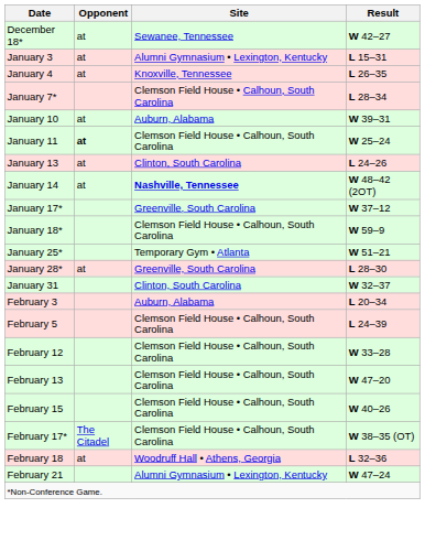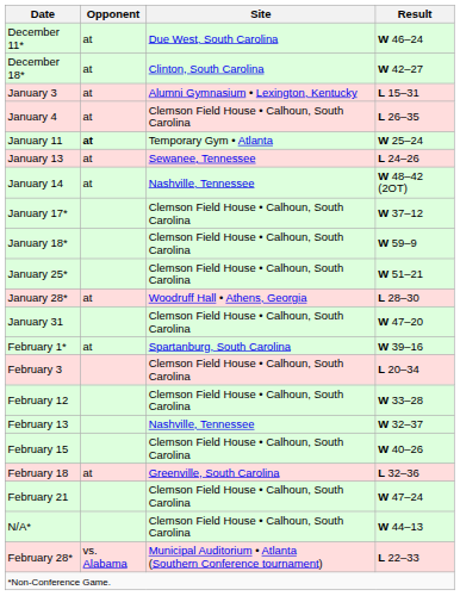 <table class="wikitable" style="font-size:95%;">
 <tr>
 <th>Date</th>
 <th>Opponent</th>
 <th>Site</th>
 <th>Result</th>
 </tr>
 <tr style="background: #ddffdd;">
+<td>December 11*</td>
+<td>at </td>
+<td><a href='#'>Due West, South Carolina</a></td>
+<td><strong>W</strong> 46–24</td>
+</tr>
+<tr style="background: #ddffdd;">
 <td>December 18*</td>
 <td>at </td>
-<td><a href='#'>Sewanee, Tennessee</a></td>
+<td><a href='#'>Clinton, South Carolina</a></td>
 <td><strong>W</strong> 42–27</td>
 </tr>
 <tr style="background: #ffdddd;">
 <td>January 3</td>
 <td>at </td>
 <td><a href='#'>Alumni Gymnasium</a> • <a href='#'>Lexington, Kentucky</a></td>
 <td><strong>L</strong> 15–31</td>
 </tr>
 <tr style="background: #ffdddd;">
 <td>January 4</td>
 <td>at </td>
-<td><a href='#'>Knoxville, Tennessee</a></td>
+<td>Clemson Field House • Calhoun, South Carolina</td>
 <td><strong>L</strong> 26–35</td>
-</tr>
-<tr style="background: #ffdddd;">
-<td>January 7*</td>
-<td></td>
-<td>Clemson Field House • <a href='#'>Calhoun, South Carolina</a></td>
-<td><strong>L</strong> 28–34</td>
-</tr>
-<tr style="background: #ddffdd;">
-<td>January 10</td>
-<td>at </td>
-<td><a href='#'>Auburn, Alabama</a></td>
-<td><strong>W</strong> 39–31</td>
 </tr>
 <tr style="background: #ddffdd;">
 <td>January 11</td>
 <td><strong>at </strong></td>
-<td>Clemson Field House • Calhoun, South Carolina</td>
+<td>Temporary Gym • <a href='#'>Atlanta</a></td>
 <td><strong>W</strong> 25–24</td>
 </tr>
 <tr style="background: #ffdddd;">
 <td>January 13</td>
 <td>at </td>
-<td><a href='#'>Clinton, South Carolina</a></td>
+<td><a href='#'>Sewanee, Tennessee</a></td>
 <td><strong>L</strong> 24–26</td>
 </tr>
 <tr style="background: #ddffdd;">
 <td>January 14</td>
 <td>at </td>
-<td><strong><a href='#'>Nashville, Tennessee</a></strong></td>
+<td><a href='#'>Nashville, Tennessee</a></td>
 <td><strong>W</strong> 48–42 (2OT)</td>
 </tr>
 <tr style="background: #ddffdd;">
 <td>January 17*</td>
 <td></td>
-<td><a href='#'>Greenville, South Carolina</a></td>
+<td>Clemson Field House • Calhoun, South Carolina</td>
 <td><strong>W</strong> 37–12</td>
 </tr>
 <tr style="background: #ddffdd;">
 <td>January 18*</td>
 <td></td>
 <td>Clemson Field House • Calhoun, South Carolina</td>
 <td><strong>W</strong> 59–9</td>
 </tr>
 <tr style="background: #ddffdd;">
 <td>January 25*</td>
 <td></td>
-<td>Temporary Gym • <a href='#'>Atlanta</a></td>
+<td>Clemson Field House • Calhoun, South Carolina</td>
 <td><strong>W</strong> 51–21</td>
 </tr>
 <tr style="background: #ffdddd;">
 <td>January 28*</td>
 <td>at </td>
-<td><a href='#'>Greenville, South Carolina</a></td>
+<td><a href='#'>Woodruff Hall</a> • <a href='#'>Athens, Georgia</a></td>
 <td><strong>L</strong> 28–30</td>
 </tr>
 <tr style="background: #ddffdd;">
 <td>January 31</td>
 <td></td>
-<td><a href='#'>Clinton, South Carolina</a></td>
-<td><strong>W</strong> 32–37</td>
+<td>Clemson Field House • Calhoun, South Carolina</td>
+<td><strong>W</strong> 47–20</td>
+</tr>
+<tr style="background: #ddffdd;">
+<td>February 1*</td>
+<td>at </td>
+<td><a href='#'>Spartanburg, South Carolina</a></td>
+<td><strong>W</strong> 39–16</td>
 </tr>
 <tr style="background: #ffdddd;">
 <td>February 3</td>
 <td></td>
-<td><a href='#'>Auburn, Alabama</a></td>
+<td>Clemson Field House • Calhoun, South Carolina</td>
 <td><strong>L</strong> 20–34</td>
-</tr>
-<tr style="background: #ffdddd;">
-<td>February 5</td>
-<td></td>
-<td>Clemson Field House • Calhoun, South Carolina</td>
-<td><strong>L</strong> 24–39</td>
 </tr>
 <tr style="background: #ddffdd;">
 <td>February 12</td>
 <td></td>
 <td>Clemson Field House • Calhoun, South Carolina</td>
 <td><strong>W</strong> 33–28</td>
 </tr>
 <tr style="background: #ddffdd;">
 <td>February 13</td>
 <td></td>
-<td>Clemson Field House • Calhoun, South Carolina</td>
-<td><strong>W</strong> 47–20</td>
+<td><a href='#'>Nashville, Tennessee</a></td>
+<td><strong>W</strong> 32–37</td>
 </tr>
 <tr style="background: #ddffdd;">
 <td>February 15</td>
 <td></td>
 <td>Clemson Field House • Calhoun, South Carolina</td>
 <td><strong>W</strong> 40–26</td>
 </tr>
-<tr style="background: #ddffdd;">
-<td>February 17*</td>
-<td><a href='#'>The Citadel</a></td>
-<td>Clemson Field House • Calhoun, South Carolina</td>
-<td><strong>W</strong> 38–35 (OT)</td>
-</tr>
 <tr style="background: #ffdddd;">
 <td>February 18</td>
 <td>at </td>
-<td><a href='#'>Woodruff Hall</a> • <a href='#'>Athens, Georgia</a></td>
+<td><a href='#'>Greenville, South Carolina</a></td>
 <td><strong>L</strong> 32–36</td>
 </tr>
 <tr style="background: #ddffdd;">
 <td>February 21</td>
 <td></td>
-<td><a href='#'>Alumni Gymnasium</a> • <a href='#'>Lexington, Kentucky</a></td>
+<td>Clemson Field House • Calhoun, South Carolina</td>
 <td><strong>W</strong> 47–24</td>
+</tr>
+<tr style="background: #ddffdd;">
+<td>N/A*</td>
+<td></td>
+<td>Clemson Field House • Calhoun, South Carolina</td>
+<td><strong>W</strong> 44–13</td>
+</tr>
+<tr style="background: #ffdddd;">
+<td>February 28*</td>
+<td>vs. <a href='#'>Alabama</a></td>
+<td><a href='#'>Municipal Auditorium</a> • <a href='#'>Atlanta</a><br>(<a href='#'>Southern Conference tournament</a>)</td>
+<td><strong>L</strong> 22–33</td>
 </tr>
 <tr style="background:#f9f9f9;">
 <td colspan=4><small>*Non-Conference Game.</small></td>
 </tr>
 </table>
